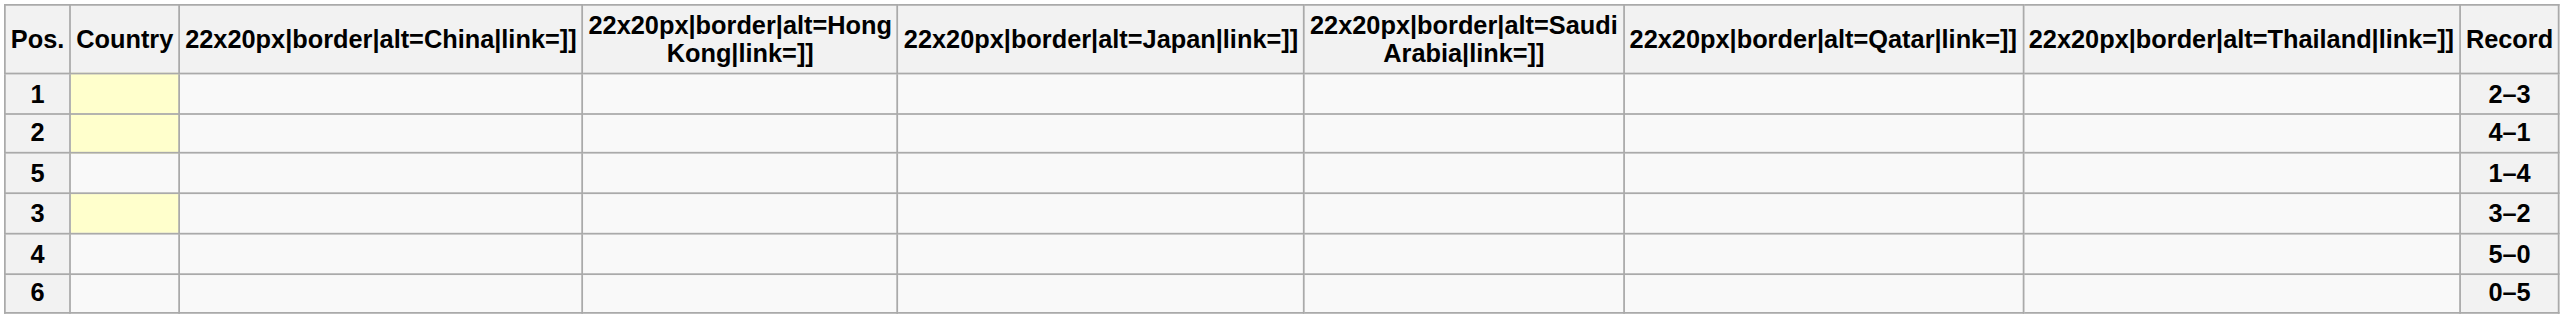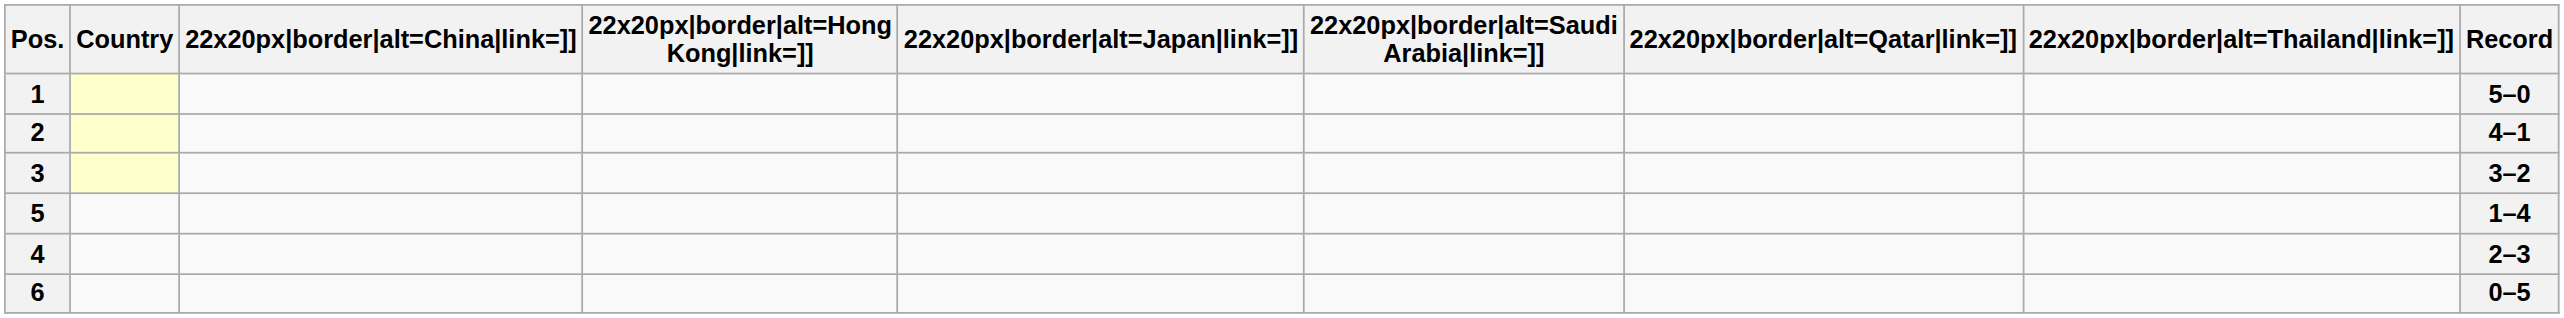 <table class="wikitable sortable nowrap" style="text-align:center; font-size:0.9em">
 <tr>
 <th>Pos.</th>
 <th>Country</th>
 <th [[Image:>22x20px|border|alt=China|link=]]</th>
 <th [[Image:>22x20px|border|alt=Hong Kong|link=]]</th>
 <th [[Image:>22x20px|border|alt=Japan|link=]]</th>
 <th [[Image:>22x20px|border|alt=Saudi Arabia|link=]]</th>
 <th [[Image:>22x20px|border|alt=Qatar|link=]]</th>
 <th [[Image:>22x20px|border|alt=Thailand|link=]]</th>
 <th>Record</th>
 </tr>
 <tr>
 <th>1</th>
 <td style="text-align:left; background:#ffffcc;"></td>
 <td></td>
 <td></td>
 <td></td>
 <td></td>
 <td></td>
 <td></td>
-<th>2–3</th>
+<th>5–0</th>
 </tr>
 <tr>
 <th>2</th>
 <td style="text-align:left; background:#ffffcc;"></td>
 <td></td>
 <td></td>
 <td></td>
 <td></td>
 <td></td>
 <td></td>
 <th>4–1</th>
 </tr>
 <tr>
+<th>3</th>
+<td style="text-align:left; background:#ffffcc;"></td>
+<td></td>
+<td></td>
+<td></td>
+<td></td>
+<td></td>
+<td></td>
+<th>3–2</th>
+</tr>
+<tr>
 <th>5</th>
 <td style="text-align:left;"></td>
 <td></td>
 <td></td>
 <td></td>
 <td></td>
 <td></td>
 <td></td>
 <th>1–4</th>
 </tr>
 <tr>
-<th>3</th>
-<td style="text-align:left; background:#ffffcc;"></td>
-<td></td>
-<td></td>
-<td></td>
-<td></td>
-<td></td>
-<td></td>
-<th>3–2</th>
-</tr>
-<tr>
 <th>4</th>
 <td style="text-align:left;"></td>
 <td></td>
 <td></td>
 <td></td>
 <td></td>
 <td></td>
 <td></td>
-<th>5–0</th>
+<th>2–3</th>
 </tr>
 <tr>
 <th>6</th>
 <td style="text-align:left;"></td>
 <td></td>
 <td></td>
 <td></td>
 <td></td>
 <td></td>
 <td></td>
 <th>0–5</th>
 </tr>
 </table>
